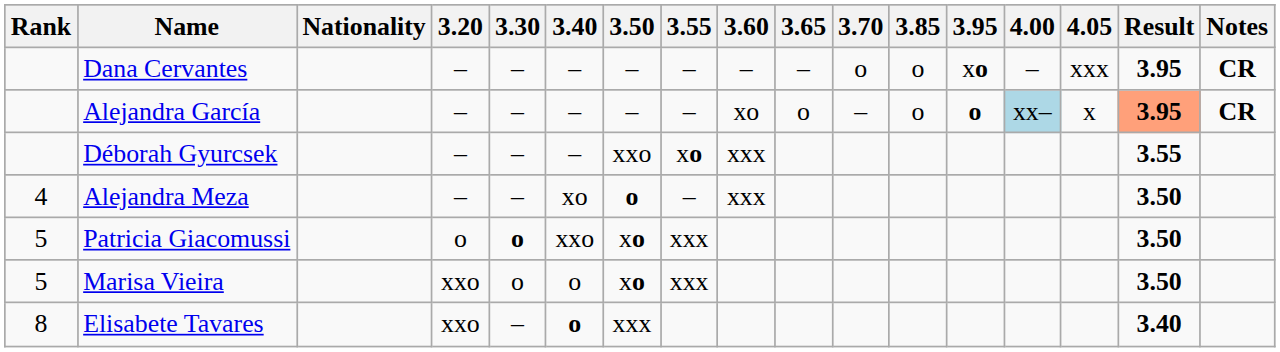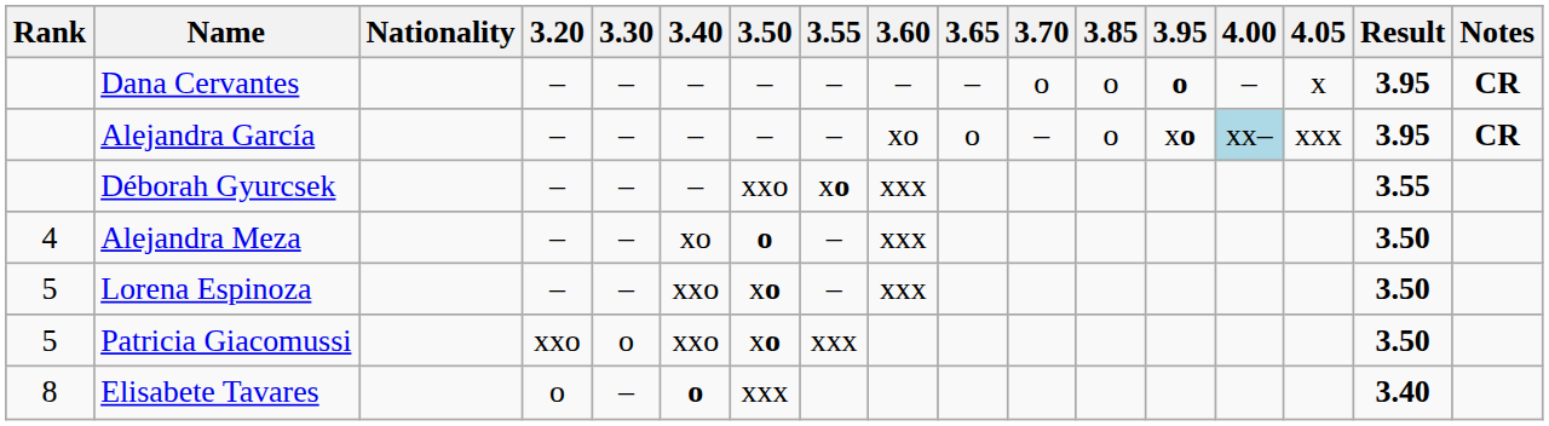 <table class="wikitable sortable" style="text-align:center;font-size:95%">
 <tr>
 <th>Rank</th>
 <th>Name</th>
 <th>Nationality</th>
 <th>3.20</th>
 <th>3.30</th>
 <th>3.40</th>
 <th>3.50</th>
 <th>3.55</th>
 <th>3.60</th>
 <th>3.65</th>
 <th>3.70</th>
 <th>3.85</th>
 <th>3.95</th>
 <th>4.00</th>
 <th>4.05</th>
 <th>Result</th>
 <th>Notes</th>
 </tr>
 <tr>
 <td></td>
 <td align=left><a href='#'>Dana Cervantes</a></td>
 <td align=left></td>
 <td>–</td>
 <td>–</td>
 <td>–</td>
 <td>–</td>
 <td>–</td>
 <td>–</td>
 <td>–</td>
 <td>o</td>
 <td>o</td>
-<td>x<strong>o</strong></td>
+<td><strong>o</strong></td>
 <td>–</td>
-<td>xxx</td>
+<td>x</td>
 <td><strong>3.95</strong></td>
 <td><strong>CR</strong></td>
 </tr>
 <tr>
 <td></td>
 <td align=left><a href='#'>Alejandra García</a></td>
 <td align=left></td>
 <td>–</td>
 <td>–</td>
 <td>–</td>
 <td>–</td>
 <td>–</td>
 <td>xo</td>
 <td>o</td>
 <td>–</td>
 <td>o</td>
-<td><strong>o</strong></td>
+<td>x<strong>o</strong></td>
 <td style="background: lightblue;">xx–</td>
-<td>x</td>
-<td style="background: lightsalmon;"><strong>3.95</strong></td>
+<td>xxx</td>
+<td><strong>3.95</strong></td>
 <td><strong>CR</strong></td>
 </tr>
 <tr>
 <td></td>
 <td align=left><a href='#'>Déborah Gyurcsek</a></td>
 <td align=left></td>
 <td>–</td>
 <td>–</td>
 <td>–</td>
 <td>xxo</td>
 <td>x<strong>o</strong></td>
 <td>xxx</td>
 <td></td>
 <td></td>
 <td></td>
 <td></td>
 <td></td>
 <td></td>
 <td><strong>3.55</strong></td>
 <td></td>
 </tr>
 <tr>
 <td>4</td>
 <td align=left><a href='#'>Alejandra Meza</a></td>
 <td align=left></td>
 <td>–</td>
 <td>–</td>
 <td>xo</td>
 <td><strong>o</strong></td>
 <td>–</td>
 <td>xxx</td>
 <td></td>
 <td></td>
 <td></td>
 <td></td>
 <td></td>
 <td></td>
 <td><strong>3.50</strong></td>
 <td></td>
 </tr>
 <tr>
 <td>5</td>
-<td align=left><a href='#'>Patricia Giacomussi</a></td>
+<td align=left><a href='#'>Lorena Espinoza</a></td>
 <td align=left></td>
-<td>o</td>
-<td><strong>o</strong></td>
+<td>–</td>
+<td>–</td>
 <td>xxo</td>
 <td>x<strong>o</strong></td>
+<td>–</td>
 <td>xxx</td>
-<td></td>
 <td></td>
 <td></td>
 <td></td>
 <td></td>
 <td></td>
 <td></td>
 <td><strong>3.50</strong></td>
 <td></td>
 </tr>
 <tr>
 <td>5</td>
-<td align=left><a href='#'>Marisa Vieira</a></td>
+<td align=left><a href='#'>Patricia Giacomussi</a></td>
 <td align=left></td>
 <td>xxo</td>
 <td>o</td>
-<td>o</td>
+<td>xxo</td>
 <td>x<strong>o</strong></td>
 <td>xxx</td>
 <td></td>
 <td></td>
 <td></td>
 <td></td>
 <td></td>
 <td></td>
 <td></td>
 <td><strong>3.50</strong></td>
 <td></td>
 </tr>
 <tr>
 <td>8</td>
 <td align=left><a href='#'>Elisabete Tavares</a></td>
 <td align=left></td>
-<td>xxo</td>
+<td>o</td>
 <td>–</td>
 <td><strong>o</strong></td>
 <td>xxx</td>
 <td></td>
 <td></td>
 <td></td>
 <td></td>
 <td></td>
 <td></td>
 <td></td>
 <td></td>
 <td><strong>3.40</strong></td>
 <td></td>
 </tr>
 </table>
